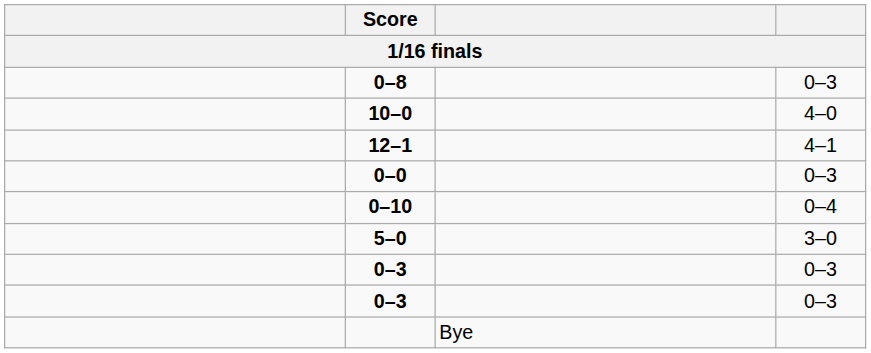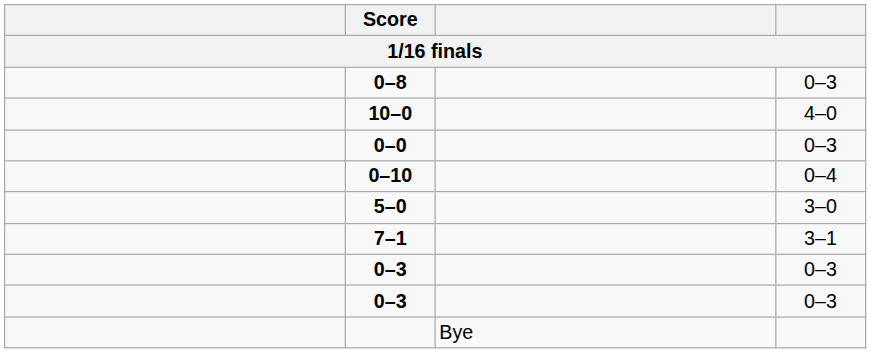 <table class="wikitable" style="text-align: left; ">
 <tr>
 <th align="right" width="270"></th>
 <th width="65">Score</th>
 <th align="left" width="270"></th>
 <th width="65"></th>
 </tr>
 <tr>
 <th colspan=4>1/16 finals</th>
 </tr>
 <tr>
 <td></td>
 <td align="center"><strong>0–8</strong></td>
 <td><strong></strong></td>
 <td align=center>0–3 <strong></strong></td>
 </tr>
 <tr>
 <td><strong></strong></td>
 <td align="center"><strong>10–0</strong></td>
 <td></td>
 <td align=center>4–0 <strong></strong></td>
 </tr>
 <tr>
-<td><strong></strong></td>
-<td align="center"><strong>12–1</strong></td>
-<td></td>
-<td align=center>4–1 <strong></strong></td>
-</tr>
-<tr>
 <td></td>
 <td align="center"><strong>0–0</strong></td>
 <td><strong></strong></td>
 <td align=center>0–3 <strong></strong></td>
 </tr>
 <tr>
 <td></td>
 <td align="center"><strong>0–10</strong></td>
 <td><strong></strong></td>
 <td align=center>0–4 <strong></strong></td>
 </tr>
 <tr>
 <td><strong></strong></td>
 <td align="center"><strong>5–0</strong></td>
 <td></td>
 <td align=center>3–0 <strong></strong></td>
+</tr>
+<tr>
+<td><strong></strong></td>
+<td align="center"><strong>7–1</strong></td>
+<td></td>
+<td align=center>3–1 <strong></strong></td>
 </tr>
 <tr>
 <td></td>
 <td align="center"><strong>0–3</strong></td>
 <td><strong></strong></td>
 <td align=center>0–3 <strong></strong></td>
 </tr>
 <tr>
 <td></td>
 <td align="center"><strong>0–3</strong></td>
 <td><strong></strong></td>
 <td align=center>0–3 <strong></strong></td>
 </tr>
 <tr>
 <td><strong></strong></td>
 <td></td>
 <td>Bye</td>
 <td></td>
 </tr>
 </table>
